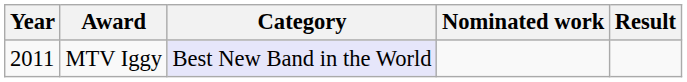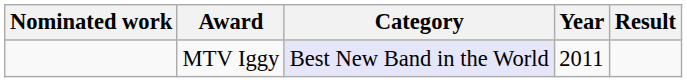 <table class="wikitable">
 <tr>
-<th>Year</th>
+<th>Nominated work</th>
 <th>Award</th>
 <th>Category</th>
-<th>Nominated work</th>
+<th>Year</th>
 <th>Result</th>
 </tr>
 <tr>
-<td>2011</td>
+<td></td>
 <td style="text-align: center;">MTV Iggy</td>
 <td style="background: lavender;">Best New Band in the World</td>
-<td></td>
+<td>2011</td>
 <td></td>
 </tr>
 </table>
